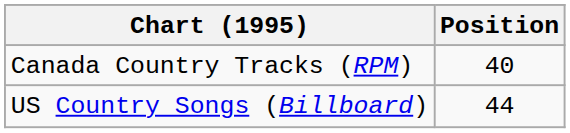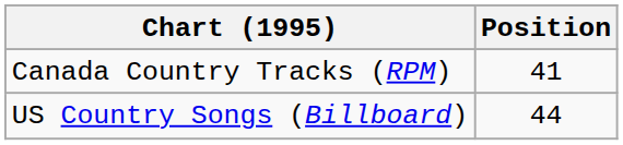 <table class="wikitable sortable">
 <tr>
 <th scope="col">Chart (1995)</th>
 <th scope="col">Position</th>
 </tr>
 <tr>
 <td>Canada Country Tracks (<em><a href='#'>RPM</a></em>)</td>
-<td align="center">40</td>
+<td align="center">41</td>
 </tr>
 <tr>
 <td>US <a href='#'>Country Songs</a> (<em><a href='#'>Billboard</a></em>)</td>
 <td align="center">44</td>
 </tr>
 </table>
